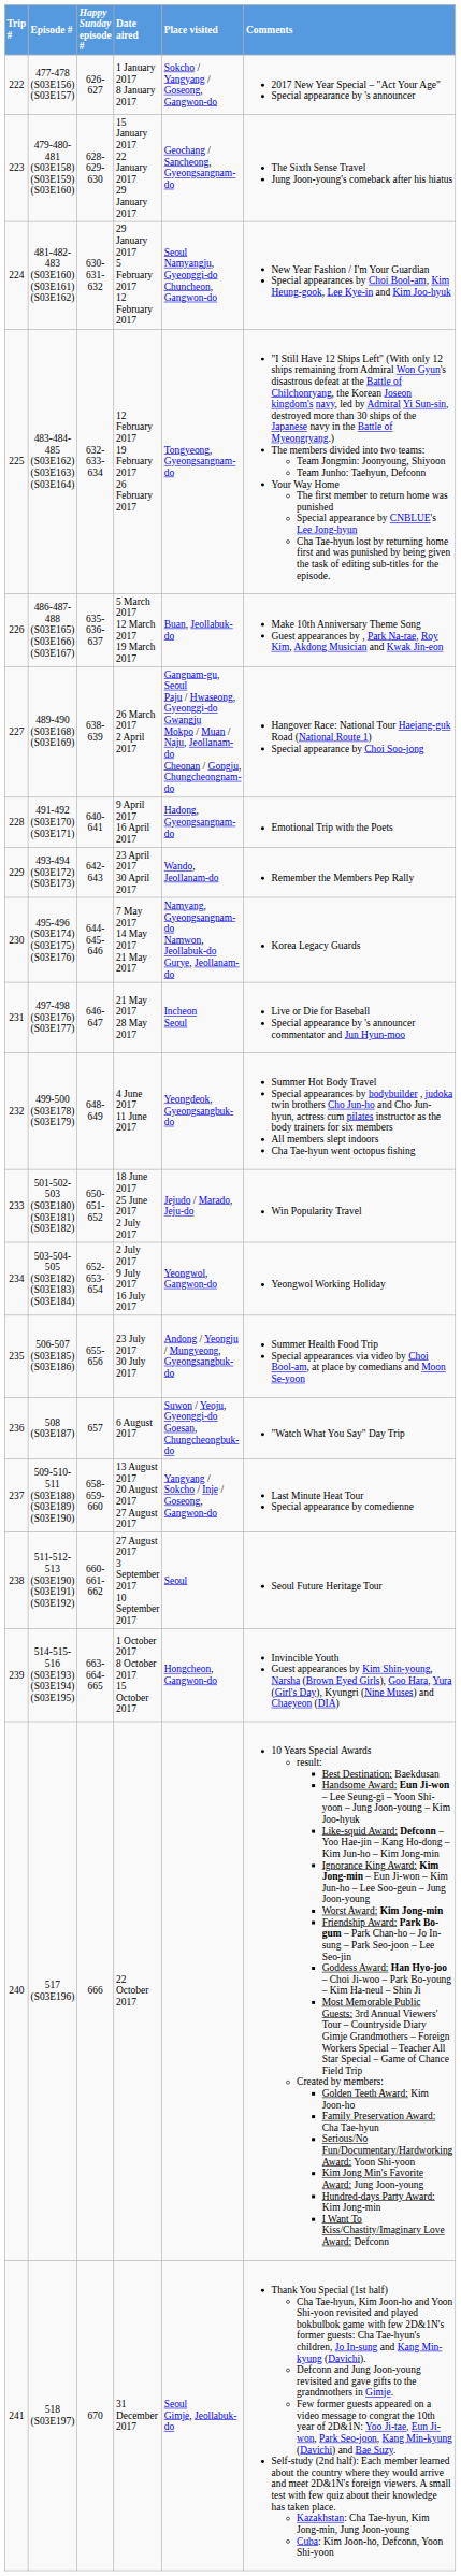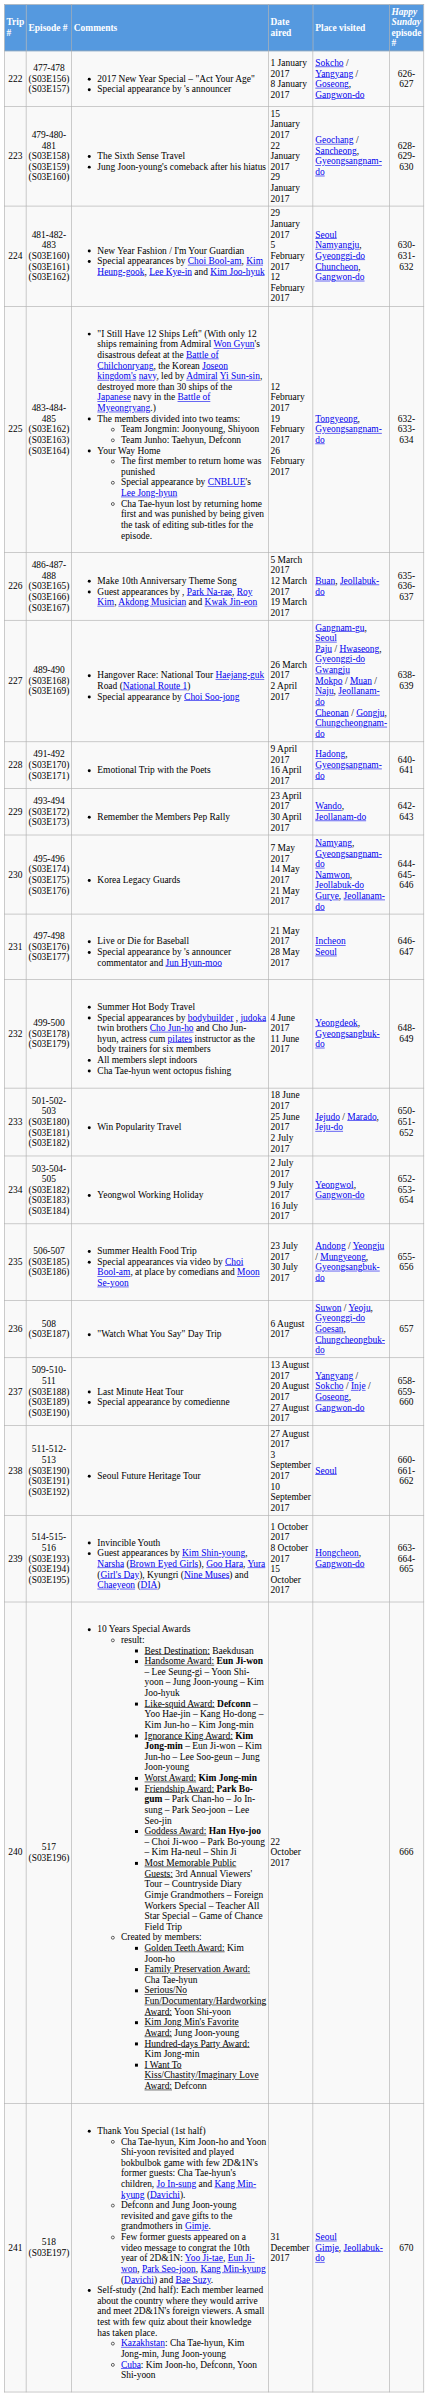 <table class="wikitable">
 <tr>
 <th style="text-align:left; background:#5599df; color:#fff; width:100px;">Trip #</th>
 <th style="text-align:left; background:#5599df; color:#fff; width:100px;">Episode #</th>
-<th style="text-align:left; background:#5599df; color:#fff; width:100px;"><em>Happy Sunday</em> episode #</th>
+<th style="text-align:left; background:#5599df; color:#fff; width:600px;">Comments</th>
 <th style="text-align:left; background:#5599df; color:#fff; width:150px;">Date aired</th>
 <th style="text-align:left; background:#5599df; color:#fff; width:350px;">Place visited</th>
-<th style="text-align:left; background:#5599df; color:#fff; width:600px;">Comments</th>
+<th style="text-align:left; background:#5599df; color:#fff; width:100px;"><em>Happy Sunday</em> episode #</th>
 </tr>
 <tr>
 <td style="text-align:center;">222</td>
 <td style="text-align:center;">477-478<br>(S03E156)<br>(S03E157)</td>
-<td style="text-align:center;">626-627</td>
+<td align="left"><br><ul><li>2017 New Year Special – "Act Your Age"</li><li>Special appearance by 's announcer </li></ul></td>
 <td align="left">1 January 2017<br>8 January 2017</td>
 <td align="left"><a href='#'>Sokcho</a> / <a href='#'>Yangyang</a> / <a href='#'>Goseong</a>, <a href='#'>Gangwon-do</a></td>
-<td align="left"><br><ul><li>2017 New Year Special – "Act Your Age"</li><li>Special appearance by 's announcer </li></ul></td>
+<td style="text-align:center;">626-627</td>
 </tr>
 <tr>
 <td style="text-align:center;">223</td>
 <td style="text-align:center;">479-480-481<br>(S03E158)<br>(S03E159)<br>(S03E160)</td>
-<td style="text-align:center;">628-629-630</td>
+<td align="left"><br><ul><li>The Sixth Sense Travel</li><li>Jung Joon-young's comeback after his hiatus</li></ul></td>
 <td align="left">15 January 2017<br>22 January 2017<br>29 January 2017</td>
 <td align="left"><a href='#'>Geochang</a> / <a href='#'>Sancheong</a>, <a href='#'>Gyeongsangnam-do</a></td>
-<td align="left"><br><ul><li>The Sixth Sense Travel</li><li>Jung Joon-young's comeback after his hiatus</li></ul></td>
+<td style="text-align:center;">628-629-630</td>
 </tr>
 <tr>
 <td style="text-align:center;">224</td>
 <td style="text-align:center;">481-482-483<br>(S03E160)<br>(S03E161)<br>(S03E162)</td>
-<td style="text-align:center;">630-631-632</td>
+<td align="left"><br><ul><li>New Year Fashion / I'm Your Guardian</li><li>Special appearances by <a href='#'>Choi Bool-am</a>, <a href='#'>Kim Heung-gook</a>, <a href='#'>Lee Kye-in</a> and <a href='#'>Kim Joo-hyuk</a></li></ul></td>
 <td align="left">29 January 2017<br>5 February 2017<br>12 February 2017</td>
 <td align="left"><a href='#'>Seoul</a><br><a href='#'>Namyangju</a>, <a href='#'>Gyeonggi-do</a><br><a href='#'>Chuncheon</a>, <a href='#'>Gangwon-do</a></td>
-<td align="left"><br><ul><li>New Year Fashion / I'm Your Guardian</li><li>Special appearances by <a href='#'>Choi Bool-am</a>, <a href='#'>Kim Heung-gook</a>, <a href='#'>Lee Kye-in</a> and <a href='#'>Kim Joo-hyuk</a></li></ul></td>
+<td style="text-align:center;">630-631-632</td>
 </tr>
 <tr>
 <td style="text-align:center;">225</td>
 <td style="text-align:center;">483-484-485<br>(S03E162)<br>(S03E163)<br>(S03E164)</td>
-<td style="text-align:center;">632-633-634</td>
+<td align="left"><br><ul><li>"I Still Have 12 Ships Left" (With only 12 ships remaining from Admiral <a href='#'>Won Gyun</a>'s disastrous defeat at the <a href='#'>Battle of Chilchonryang</a>, the Korean <a href='#'>Joseon kingdom's</a> <a href='#'>navy</a>, led by <a href='#'>Admiral</a> <a href='#'>Yi Sun-sin</a>, destroyed more than 30 ships of the <a href='#'>Japanese</a> navy in the <a href='#'>Battle of Myeongryang</a>.)</li><li>The members divided into two teams:<ul><li>Team Jongmin: Joonyoung, Shiyoon</li><li>Team Junho: Taehyun, Defconn</li></ul></li><li>Your Way Home<ul><li>The first member to return home was punished</li><li>Special appearance by <a href='#'>CNBLUE</a>'s <a href='#'>Lee Jong-hyun</a></li><li>Cha Tae-hyun lost by returning home first and was punished by being given the task of editing sub-titles for the episode.</li></ul></li></ul></td>
 <td align="left">12 February 2017<br>19 February 2017<br>26 February 2017</td>
 <td align="left"><a href='#'>Tongyeong</a>, <a href='#'>Gyeongsangnam-do</a></td>
-<td align="left"><br><ul><li>"I Still Have 12 Ships Left" (With only 12 ships remaining from Admiral <a href='#'>Won Gyun</a>'s disastrous defeat at the <a href='#'>Battle of Chilchonryang</a>, the Korean <a href='#'>Joseon kingdom's</a> <a href='#'>navy</a>, led by <a href='#'>Admiral</a> <a href='#'>Yi Sun-sin</a>, destroyed more than 30 ships of the <a href='#'>Japanese</a> navy in the <a href='#'>Battle of Myeongryang</a>.)</li><li>The members divided into two teams:<ul><li>Team Jongmin: Joonyoung, Shiyoon</li><li>Team Junho: Taehyun, Defconn</li></ul></li><li>Your Way Home<ul><li>The first member to return home was punished</li><li>Special appearance by <a href='#'>CNBLUE</a>'s <a href='#'>Lee Jong-hyun</a></li><li>Cha Tae-hyun lost by returning home first and was punished by being given the task of editing sub-titles for the episode.</li></ul></li></ul></td>
+<td style="text-align:center;">632-633-634</td>
 </tr>
 <tr>
 <td style="text-align:center;">226</td>
 <td style="text-align:center;">486-487-488<br>(S03E165)<br>(S03E166)<br>(S03E167)</td>
-<td style="text-align:center;">635-636-637</td>
+<td align="left"><br><ul><li>Make 10th Anniversary Theme Song</li><li>Guest appearances by , <a href='#'>Park Na-rae</a>, <a href='#'>Roy Kim</a>, <a href='#'>Akdong Musician</a> and <a href='#'>Kwak Jin-eon</a></li></ul></td>
 <td align="left">5 March 2017<br>12 March 2017<br>19 March 2017</td>
 <td align="left"><a href='#'>Buan</a>, <a href='#'>Jeollabuk-do</a></td>
-<td align="left"><br><ul><li>Make 10th Anniversary Theme Song</li><li>Guest appearances by , <a href='#'>Park Na-rae</a>, <a href='#'>Roy Kim</a>, <a href='#'>Akdong Musician</a> and <a href='#'>Kwak Jin-eon</a></li></ul></td>
+<td style="text-align:center;">635-636-637</td>
 </tr>
 <tr>
 <td style="text-align:center;">227</td>
 <td style="text-align:center;">489-490<br>(S03E168)<br>(S03E169)</td>
-<td style="text-align:center;">638-639</td>
+<td align="left"><br><ul><li>Hangover Race: National Tour <a href='#'>Haejang-guk</a> Road (<a href='#'>National Route 1</a>)</li><li>Special appearance by <a href='#'>Choi Soo-jong</a></li></ul></td>
 <td align="left">26 March 2017<br>2 April 2017</td>
 <td align="left"><a href='#'>Gangnam-gu</a>, <a href='#'>Seoul</a><br><a href='#'>Paju</a> / <a href='#'>Hwaseong</a>, <a href='#'>Gyeonggi-do</a><br><a href='#'>Gwangju</a><br><a href='#'>Mokpo</a> / <a href='#'>Muan</a> / <a href='#'>Naju</a>, <a href='#'>Jeollanam-do</a><br><a href='#'>Cheonan</a> / <a href='#'>Gongju</a>, <a href='#'>Chungcheongnam-do</a></td>
-<td align="left"><br><ul><li>Hangover Race: National Tour <a href='#'>Haejang-guk</a> Road (<a href='#'>National Route 1</a>)</li><li>Special appearance by <a href='#'>Choi Soo-jong</a></li></ul></td>
+<td style="text-align:center;">638-639</td>
 </tr>
 <tr>
 <td style="text-align:center;">228</td>
 <td style="text-align:center;">491-492<br>(S03E170)<br>(S03E171)</td>
-<td style="text-align:center;">640-641</td>
+<td align="left"><br><ul><li>Emotional Trip with the Poets</li></ul></td>
 <td align="left">9 April 2017<br>16 April 2017</td>
 <td align="left"><a href='#'>Hadong</a>, <a href='#'>Gyeongsangnam-do</a></td>
-<td align="left"><br><ul><li>Emotional Trip with the Poets</li></ul></td>
+<td style="text-align:center;">640-641</td>
 </tr>
 <tr>
 <td style="text-align:center;">229</td>
 <td style="text-align:center;">493-494<br>(S03E172)<br>(S03E173)</td>
-<td style="text-align:center;">642-643</td>
+<td align="left"><br><ul><li>Remember the Members Pep Rally</li></ul></td>
 <td align="left">23 April 2017<br>30 April 2017</td>
 <td align="left"><a href='#'>Wando</a>, <a href='#'>Jeollanam-do</a></td>
-<td align="left"><br><ul><li>Remember the Members Pep Rally</li></ul></td>
+<td style="text-align:center;">642-643</td>
 </tr>
 <tr>
 <td style="text-align:center;">230</td>
 <td style="text-align:center;">495-496<br>(S03E174)<br>(S03E175)<br>(S03E176)</td>
-<td style="text-align:center;">644-645-646</td>
+<td align="left"><br><ul><li>Korea Legacy Guards</li></ul></td>
 <td align="left">7 May 2017<br>14 May 2017<br>21 May 2017</td>
 <td align="left"><a href='#'>Namyang</a>, <a href='#'>Gyeongsangnam-do</a><br><a href='#'>Namwon</a>, <a href='#'>Jeollabuk-do</a><br><a href='#'>Gurye</a>, <a href='#'>Jeollanam-do</a></td>
-<td align="left"><br><ul><li>Korea Legacy Guards</li></ul></td>
+<td style="text-align:center;">644-645-646</td>
 </tr>
 <tr>
 <td style="text-align:center;">231</td>
 <td style="text-align:center;">497-498<br>(S03E176)<br>(S03E177)</td>
-<td style="text-align:center;">646-647</td>
+<td align="left"><br><ul><li>Live or Die for Baseball</li><li>Special appearance by 's announcer  commentator  and <a href='#'>Jun Hyun-moo</a></li></ul></td>
 <td align="left">21 May 2017<br>28 May 2017</td>
 <td align="left"><a href='#'>Incheon</a><br><a href='#'>Seoul</a></td>
-<td align="left"><br><ul><li>Live or Die for Baseball</li><li>Special appearance by 's announcer  commentator  and <a href='#'>Jun Hyun-moo</a></li></ul></td>
+<td style="text-align:center;">646-647</td>
 </tr>
 <tr>
 <td style="text-align:center;">232</td>
 <td style="text-align:center;">499-500<br>(S03E178)<br>(S03E179)</td>
-<td style="text-align:center;">648-649</td>
+<td align="left"><br><ul><li>Summer Hot Body Travel</li><li>Special appearances by <a href='#'>bodybuilder</a> , <a href='#'>judoka</a> twin brothers <a href='#'>Cho Jun-ho</a> and Cho Jun-hyun, actress cum <a href='#'>pilates</a> instructor  as the body trainers for six members</li><li>All members slept indoors</li><li>Cha Tae-hyun went octopus fishing</li></ul></td>
 <td align="left">4 June 2017<br>11 June 2017</td>
 <td align="left"><a href='#'>Yeongdeok</a>, <a href='#'>Gyeongsangbuk-do</a></td>
-<td align="left"><br><ul><li>Summer Hot Body Travel</li><li>Special appearances by <a href='#'>bodybuilder</a> , <a href='#'>judoka</a> twin brothers <a href='#'>Cho Jun-ho</a> and Cho Jun-hyun, actress cum <a href='#'>pilates</a> instructor  as the body trainers for six members</li><li>All members slept indoors</li><li>Cha Tae-hyun went octopus fishing</li></ul></td>
+<td style="text-align:center;">648-649</td>
 </tr>
 <tr>
 <td style="text-align:center;">233</td>
 <td style="text-align:center;">501-502-503<br>(S03E180)<br>(S03E181)<br>(S03E182)</td>
-<td style="text-align:center;">650-651-652</td>
+<td align="left"><br><ul><li>Win Popularity Travel</li></ul></td>
 <td align="left">18 June 2017<br>25 June 2017<br>2 July 2017</td>
 <td align="left"><a href='#'>Jejudo</a> / <a href='#'>Marado</a>, <a href='#'>Jeju-do</a></td>
-<td align="left"><br><ul><li>Win Popularity Travel</li></ul></td>
+<td style="text-align:center;">650-651-652</td>
 </tr>
 <tr>
 <td style="text-align:center;">234</td>
 <td style="text-align:center;">503-504-505<br>(S03E182)<br>(S03E183)<br>(S03E184)</td>
-<td style="text-align:center;">652-653-654</td>
+<td align="left"><br><ul><li>Yeongwol Working Holiday</li></ul></td>
 <td align="left">2 July 2017<br>9 July 2017<br>16 July 2017</td>
 <td align="left"><a href='#'>Yeongwol</a>, <a href='#'>Gangwon-do</a></td>
-<td align="left"><br><ul><li>Yeongwol Working Holiday</li></ul></td>
+<td style="text-align:center;">652-653-654</td>
 </tr>
 <tr>
 <td style="text-align:center;">235</td>
 <td style="text-align:center;">506-507<br>(S03E185)<br>(S03E186)</td>
-<td style="text-align:center;">655-656</td>
+<td align="left"><br><ul><li>Summer Health Food Trip</li><li>Special appearances via video by <a href='#'>Choi Bool-am</a>, at place by comedians  and <a href='#'>Moon Se-yoon</a></li></ul></td>
 <td align="left">23 July 2017<br>30 July 2017</td>
 <td align="left"><a href='#'>Andong</a> / <a href='#'>Yeongju</a> / <a href='#'>Mungyeong</a>, <a href='#'>Gyeongsangbuk-do</a></td>
-<td align="left"><br><ul><li>Summer Health Food Trip</li><li>Special appearances via video by <a href='#'>Choi Bool-am</a>, at place by comedians  and <a href='#'>Moon Se-yoon</a></li></ul></td>
+<td style="text-align:center;">655-656</td>
 </tr>
 <tr>
 <td style="text-align:center;">236</td>
 <td style="text-align:center;">508<br>(S03E187)</td>
-<td style="text-align:center;">657</td>
+<td align="left"><br><ul><li>"Watch What You Say" Day Trip</li></ul></td>
 <td align="left">6 August 2017</td>
 <td align="left"><a href='#'>Suwon</a> / <a href='#'>Yeoju</a>, <a href='#'>Gyeonggi-do</a><br><a href='#'>Goesan</a>, <a href='#'>Chungcheongbuk-do</a></td>
-<td align="left"><br><ul><li>"Watch What You Say" Day Trip</li></ul></td>
+<td style="text-align:center;">657</td>
 </tr>
 <tr>
 <td style="text-align:center;">237</td>
 <td style="text-align:center;">509-510-511<br>(S03E188)<br>(S03E189)<br>(S03E190)</td>
-<td style="text-align:center;">658-659-660</td>
+<td align="left"><br><ul><li>Last Minute Heat Tour</li><li>Special appearance by comedienne </li></ul></td>
 <td align="left">13 August 2017<br>20 August 2017<br>27 August 2017</td>
 <td align="left"><a href='#'>Yangyang</a> / <a href='#'>Sokcho</a> / <a href='#'>Inje</a> / <a href='#'>Goseong</a>, <a href='#'>Gangwon-do</a></td>
-<td align="left"><br><ul><li>Last Minute Heat Tour</li><li>Special appearance by comedienne </li></ul></td>
+<td style="text-align:center;">658-659-660</td>
 </tr>
 <tr>
 <td style="text-align:center;">238</td>
 <td style="text-align:center;">511-512-513<br>(S03E190)<br>(S03E191)<br>(S03E192)</td>
-<td style="text-align:center;">660-661-662</td>
+<td align="left"><br><ul><li>Seoul Future Heritage Tour</li></ul></td>
 <td align="left">27 August 2017<br>3 September 2017<br>10 September 2017</td>
 <td align="left"><a href='#'>Seoul</a></td>
-<td align="left"><br><ul><li>Seoul Future Heritage Tour</li></ul></td>
+<td style="text-align:center;">660-661-662</td>
 </tr>
 <tr>
 <td style="text-align:center;">239</td>
 <td style="text-align:center;">514-515-516<br>(S03E193)<br>(S03E194)<br>(S03E195)</td>
-<td style="text-align:center;">663-664-665</td>
+<td align="left"><br><ul><li>Invincible Youth</li><li>Guest appearances by <a href='#'>Kim Shin-young</a>, <a href='#'>Narsha</a> (<a href='#'>Brown Eyed Girls</a>), <a href='#'>Goo Hara</a>, <a href='#'>Yura</a> (<a href='#'>Girl's Day</a>), Kyungri (<a href='#'>Nine Muses</a>) and <a href='#'>Chaeyeon</a> (<a href='#'>DIA</a>)</li></ul></td>
 <td align="left">1 October 2017<br>8 October 2017<br>15 October 2017</td>
 <td align="left"><a href='#'>Hongcheon</a>, <a href='#'>Gangwon-do</a></td>
-<td align="left"><br><ul><li>Invincible Youth</li><li>Guest appearances by <a href='#'>Kim Shin-young</a>, <a href='#'>Narsha</a> (<a href='#'>Brown Eyed Girls</a>), <a href='#'>Goo Hara</a>, <a href='#'>Yura</a> (<a href='#'>Girl's Day</a>), Kyungri (<a href='#'>Nine Muses</a>) and <a href='#'>Chaeyeon</a> (<a href='#'>DIA</a>)</li></ul></td>
+<td style="text-align:center;">663-664-665</td>
 </tr>
 <tr>
 <td style="text-align:center;">240</td>
 <td style="text-align:center;">517<br>(S03E196)</td>
-<td style="text-align:center;">666</td>
+<td align="left"><br><ul><li>10 Years Special Awards<ul><li> result:<ul><li><u>Best Destination:</u> Baekdusan </li><li><u>Handsome Award:</u> <strong>Eun Ji-won</strong> – Lee Seung-gi – Yoon Shi-yoon – Jung Joon-young – Kim Joo-hyuk</li><li><u>Like-squid Award:</u> <strong>Defconn</strong> – Yoo Hae-jin – Kang Ho-dong – Kim Jun-ho – Kim Jong-min</li><li><u>Ignorance King Award:</u> <strong>Kim Jong-min</strong> – Eun Ji-won – Kim Jun-ho – Lee Soo-geun – Jung Joon-young</li><li><u>Worst Award:</u> <strong>Kim Jong-min</strong></li><li><u>Friendship Award:</u> <strong>Park Bo-gum</strong> – Park Chan-ho – Jo In-sung – Park Seo-joon – Lee Seo-jin</li><li><u>Goddess Award:</u> <strong>Han Hyo-joo</strong> – Choi Ji-woo – Park Bo-young – Kim Ha-neul – Shin Ji</li><li><u>Most Memorable Public Guests:</u> 3rd Annual Viewers' Tour  – Countryside Diary Gimje Grandmothers  – Foreign Workers Special  – Teacher All Star Special  – Game of Chance Field Trip </li></ul></li><li>Created by members:<ul><li><u>Golden Teeth Award:</u> Kim Joon-ho</li><li><u>Family Preservation Award:</u> Cha Tae-hyun</li><li><u>Serious/No Fun/Documentary/Hardworking Award:</u> Yoon Shi-yoon</li><li><u>Kim Jong Min's Favorite Award:</u> Jung Joon-young</li><li><u>Hundred-days Party Award:</u> Kim Jong-min</li><li><u>I Want To Kiss/Chastity/Imaginary Love Award:</u> Defconn</li></ul></li></ul></li></ul></td>
 <td align="left">22 October 2017</td>
 <td align="left"></td>
-<td align="left"><br><ul><li>10 Years Special Awards<ul><li> result:<ul><li><u>Best Destination:</u> Baekdusan </li><li><u>Handsome Award:</u> <strong>Eun Ji-won</strong> – Lee Seung-gi – Yoon Shi-yoon – Jung Joon-young – Kim Joo-hyuk</li><li><u>Like-squid Award:</u> <strong>Defconn</strong> – Yoo Hae-jin – Kang Ho-dong – Kim Jun-ho – Kim Jong-min</li><li><u>Ignorance King Award:</u> <strong>Kim Jong-min</strong> – Eun Ji-won – Kim Jun-ho – Lee Soo-geun – Jung Joon-young</li><li><u>Worst Award:</u> <strong>Kim Jong-min</strong></li><li><u>Friendship Award:</u> <strong>Park Bo-gum</strong> – Park Chan-ho – Jo In-sung – Park Seo-joon – Lee Seo-jin</li><li><u>Goddess Award:</u> <strong>Han Hyo-joo</strong> – Choi Ji-woo – Park Bo-young – Kim Ha-neul – Shin Ji</li><li><u>Most Memorable Public Guests:</u> 3rd Annual Viewers' Tour  – Countryside Diary Gimje Grandmothers  – Foreign Workers Special  – Teacher All Star Special  – Game of Chance Field Trip </li></ul></li><li>Created by members:<ul><li><u>Golden Teeth Award:</u> Kim Joon-ho</li><li><u>Family Preservation Award:</u> Cha Tae-hyun</li><li><u>Serious/No Fun/Documentary/Hardworking Award:</u> Yoon Shi-yoon</li><li><u>Kim Jong Min's Favorite Award:</u> Jung Joon-young</li><li><u>Hundred-days Party Award:</u> Kim Jong-min</li><li><u>I Want To Kiss/Chastity/Imaginary Love Award:</u> Defconn</li></ul></li></ul></li></ul></td>
+<td style="text-align:center;">666</td>
 </tr>
 <tr>
 <td style="text-align:center;">241</td>
 <td style="text-align:center;">518<br>(S03E197)</td>
-<td style="text-align:center;">670</td>
+<td align="left"><br><ul><li>Thank You Special (1st half)<ul><li>Cha Tae-hyun, Kim Joon-ho and Yoon Shi-yoon revisited and played bokbulbok game with few 2D&1N's former guests: Cha Tae-hyun's children, <a href='#'>Jo In-sung</a> and <a href='#'>Kang Min-kyung</a> (<a href='#'>Davichi</a>).</li><li>Defconn and Jung Joon-young revisited and gave gifts to the grandmothers in <a href='#'>Gimje</a>.</li><li>Few former guests appeared on a video message to congrat the 10th year of 2D&1N: <a href='#'>Yoo Ji-tae</a>, <a href='#'>Eun Ji-won</a>, <a href='#'>Park Seo-joon</a>, <a href='#'>Kang Min-kyung</a> (<a href='#'>Davichi</a>) and <a href='#'>Bae Suzy</a>.</li></ul></li><li>Self-study (2nd half): Each member learned about the country where they would arrive and meet 2D&1N's foreign viewers. A small test with few quiz about their knowledge has taken place.<ul><li><a href='#'>Kazakhstan</a>: Cha Tae-hyun, Kim Jong-min, Jung Joon-young</li><li><a href='#'>Cuba</a>: Kim Joon-ho, Defconn, Yoon Shi-yoon</li></ul></li></ul></td>
 <td align="left">31 December 2017</td>
 <td align="left"><a href='#'>Seoul</a><br><a href='#'>Gimje</a>, <a href='#'>Jeollabuk-do</a></td>
-<td align="left"><br><ul><li>Thank You Special (1st half)<ul><li>Cha Tae-hyun, Kim Joon-ho and Yoon Shi-yoon revisited and played bokbulbok game with few 2D&1N's former guests: Cha Tae-hyun's children, <a href='#'>Jo In-sung</a> and <a href='#'>Kang Min-kyung</a> (<a href='#'>Davichi</a>).</li><li>Defconn and Jung Joon-young revisited and gave gifts to the grandmothers in <a href='#'>Gimje</a>.</li><li>Few former guests appeared on a video message to congrat the 10th year of 2D&1N: <a href='#'>Yoo Ji-tae</a>, <a href='#'>Eun Ji-won</a>, <a href='#'>Park Seo-joon</a>, <a href='#'>Kang Min-kyung</a> (<a href='#'>Davichi</a>) and <a href='#'>Bae Suzy</a>.</li></ul></li><li>Self-study (2nd half): Each member learned about the country where they would arrive and meet 2D&1N's foreign viewers. A small test with few quiz about their knowledge has taken place.<ul><li><a href='#'>Kazakhstan</a>: Cha Tae-hyun, Kim Jong-min, Jung Joon-young</li><li><a href='#'>Cuba</a>: Kim Joon-ho, Defconn, Yoon Shi-yoon</li></ul></li></ul></td>
+<td style="text-align:center;">670</td>
 </tr>
 </table>
